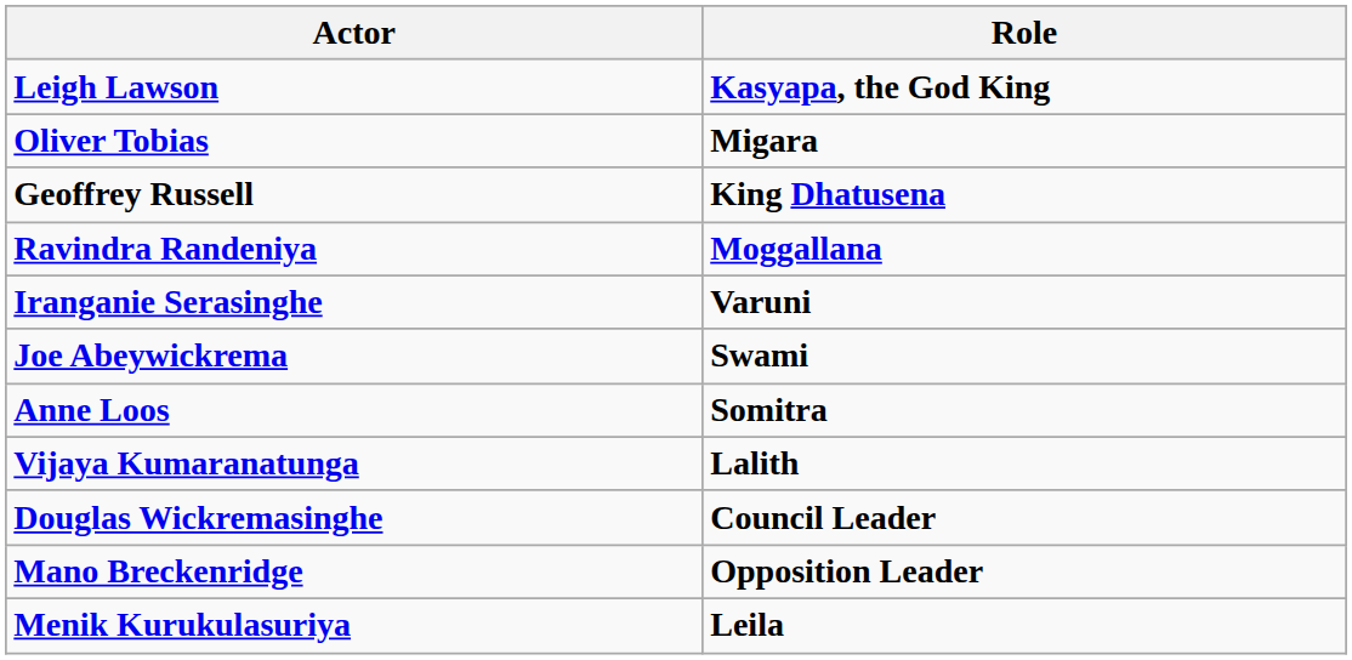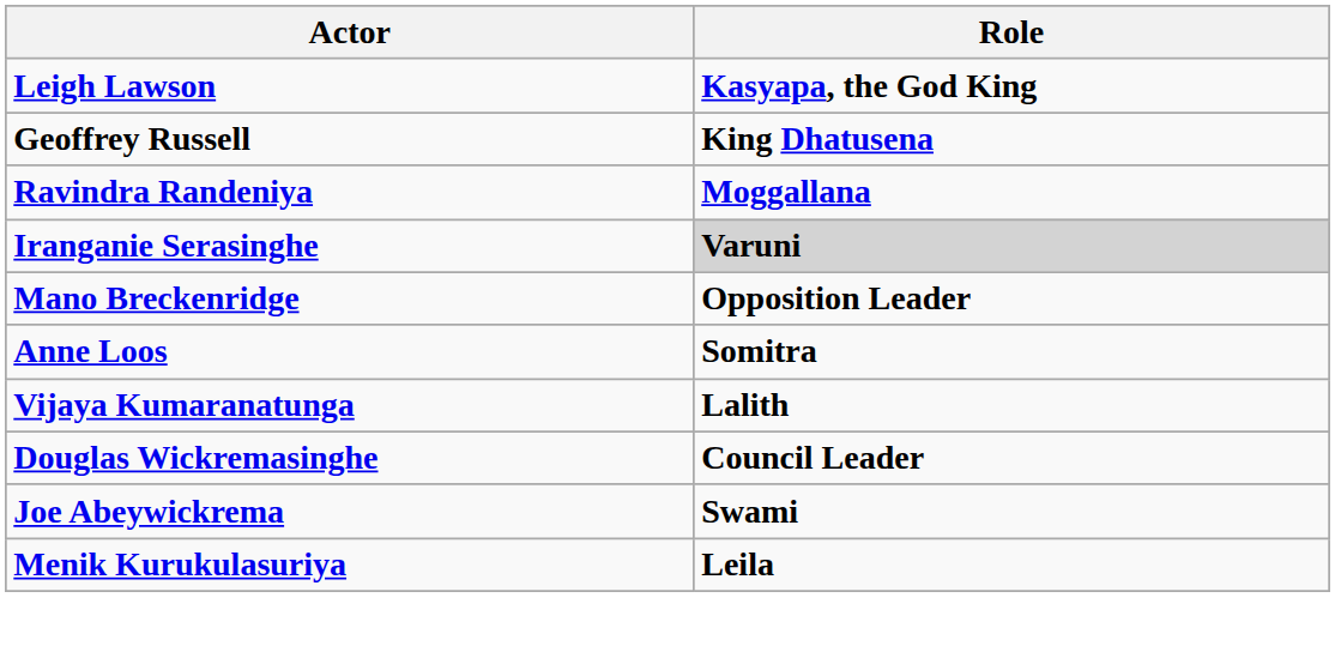 <table class="wikitable" width="50%">
 <tr>
 <th>Actor</th>
 <th>Role</th>
 </tr>
 <tr>
 <td><strong><a href='#'>Leigh Lawson</a></strong></td>
 <td><strong><a href='#'>Kasyapa</a>, the God King</strong></td>
-</tr>
-<tr>
-<td><strong><a href='#'>Oliver Tobias</a></strong></td>
-<td><strong>Migara</strong></td>
 </tr>
 <tr>
 <td><strong>Geoffrey Russell</strong></td>
 <td><strong>King <a href='#'>Dhatusena</a></strong></td>
 </tr>
 <tr ""  Swineetha Weerasinghe  // Queen of Dhatusena, Sangha>
 <td><strong><a href='#'>Ravindra Randeniya</a></strong></td>
 <td><strong><a href='#'>Moggallana</a></strong></td>
 </tr>
 <tr>
 <td><strong><a href='#'>Iranganie Serasinghe</a></strong></td>
-<td><strong>Varuni</strong></td>
+<td style="background: lightgrey;"><strong>Varuni</strong></td>
 </tr>
 <tr>
-<td><strong><a href='#'>Joe Abeywickrema</a></strong></td>
-<td><strong>Swami</strong></td>
+<td><strong><a href='#'>Mano Breckenridge</a></strong></td>
+<td><strong>Opposition Leader</strong></td>
 </tr>
 <tr>
 <td><strong><a href='#'>Anne Loos</a></strong></td>
 <td><strong>Somitra</strong></td>
 </tr>
 <tr>
 <td><strong><a href='#'>Vijaya Kumaranatunga</a></strong></td>
 <td><strong>Lalith</strong></td>
 </tr>
 <tr>
 <td><strong><a href='#'>Douglas Wickremasinghe</a></strong></td>
 <td><strong>Council Leader</strong></td>
 </tr>
 <tr>
-<td><strong><a href='#'>Mano Breckenridge</a></strong></td>
-<td><strong>Opposition Leader</strong></td>
+<td><strong><a href='#'>Joe Abeywickrema</a></strong></td>
+<td><strong>Swami</strong></td>
 </tr>
 <tr>
 <td><strong><a href='#'>Menik Kurukulasuriya</a></strong></td>
 <td><strong>Leila</strong></td>
 </tr>
 </table>
